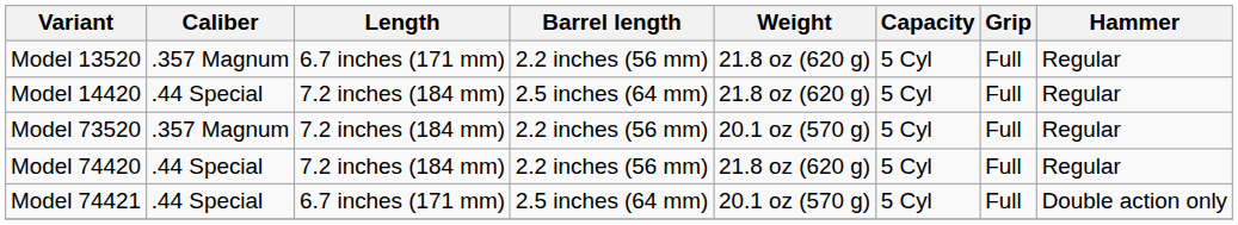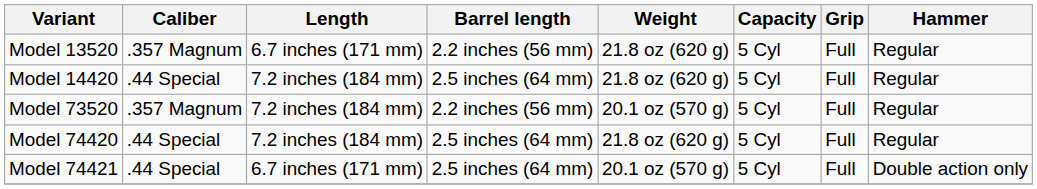 <table class="wikitable">
 <tr>
 <th>Variant</th>
 <th>Caliber</th>
 <th>Length</th>
 <th>Barrel length</th>
 <th>Weight</th>
 <th>Capacity</th>
 <th>Grip</th>
 <th>Hammer</th>
 </tr>
 <tr>
 <td>Model 13520</td>
 <td>.357 Magnum</td>
 <td>6.7 inches (171 mm)</td>
 <td>2.2 inches (56 mm)</td>
 <td>21.8 oz (620 g)</td>
 <td>5 Cyl</td>
 <td>Full</td>
 <td>Regular</td>
 </tr>
 <tr>
 <td>Model 14420</td>
 <td>.44 Special</td>
 <td>7.2 inches (184 mm)</td>
 <td>2.5 inches (64 mm)</td>
 <td>21.8 oz (620 g)</td>
 <td>5 Cyl</td>
 <td>Full</td>
 <td>Regular</td>
 </tr>
 <tr>
 <td>Model 73520</td>
 <td>.357 Magnum</td>
 <td>7.2 inches (184 mm)</td>
 <td>2.2 inches (56 mm)</td>
 <td>20.1 oz (570 g)</td>
 <td>5 Cyl</td>
 <td>Full</td>
 <td>Regular</td>
 </tr>
 <tr>
 <td>Model 74420</td>
 <td>.44 Special</td>
 <td>7.2 inches (184 mm)</td>
-<td>2.2 inches (56 mm)</td>
+<td>2.5 inches (64 mm)</td>
 <td>21.8 oz (620 g)</td>
 <td>5 Cyl</td>
 <td>Full</td>
 <td>Regular</td>
 </tr>
 <tr>
 <td>Model 74421</td>
 <td>.44 Special</td>
 <td>6.7 inches (171 mm)</td>
 <td>2.5 inches (64 mm)</td>
 <td>20.1 oz (570 g)</td>
 <td>5 Cyl</td>
 <td>Full</td>
 <td>Double action only</td>
 </tr>
 <tr>
 </tr>
 </table>
